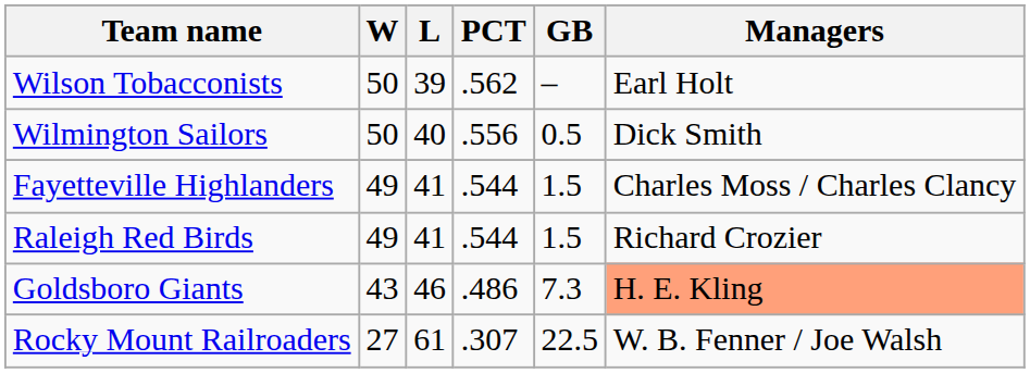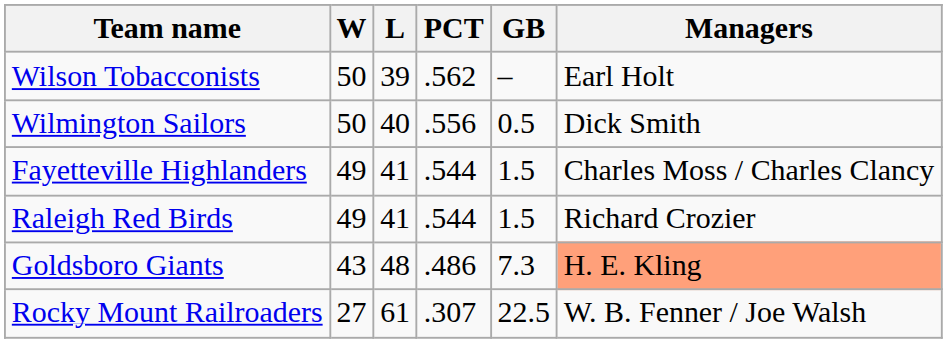 <table class="wikitable">
 <tr>
 <th>Team name</th>
 <th>W</th>
 <th>L</th>
 <th>PCT</th>
 <th>GB</th>
 <th>Managers</th>
 </tr>
 <tr>
 <td><a href='#'>Wilson Tobacconists</a></td>
 <td>50</td>
 <td>39</td>
 <td>.562</td>
 <td>–</td>
 <td>Earl Holt</td>
 </tr>
 <tr>
 <td><a href='#'>Wilmington Sailors</a></td>
 <td>50</td>
 <td>40</td>
 <td>.556</td>
 <td>0.5</td>
 <td>Dick Smith</td>
 </tr>
 <tr>
 <td><a href='#'>Fayetteville Highlanders</a></td>
 <td>49</td>
 <td>41</td>
 <td>.544</td>
 <td>1.5</td>
 <td>Charles Moss / Charles Clancy</td>
 </tr>
 <tr>
 <td><a href='#'>Raleigh Red Birds</a></td>
 <td>49</td>
 <td>41</td>
 <td>.544</td>
 <td>1.5</td>
 <td>Richard Crozier</td>
 </tr>
 <tr>
 <td><a href='#'>Goldsboro Giants</a></td>
 <td>43</td>
-<td>46</td>
+<td>48</td>
 <td>.486</td>
 <td>7.3</td>
 <td style="background: lightsalmon;">H. E. Kling</td>
 </tr>
 <tr>
 <td><a href='#'>Rocky Mount Railroaders</a></td>
 <td>27</td>
 <td>61</td>
 <td>.307</td>
 <td>22.5</td>
 <td>W. B. Fenner / Joe Walsh</td>
 </tr>
 </table>
